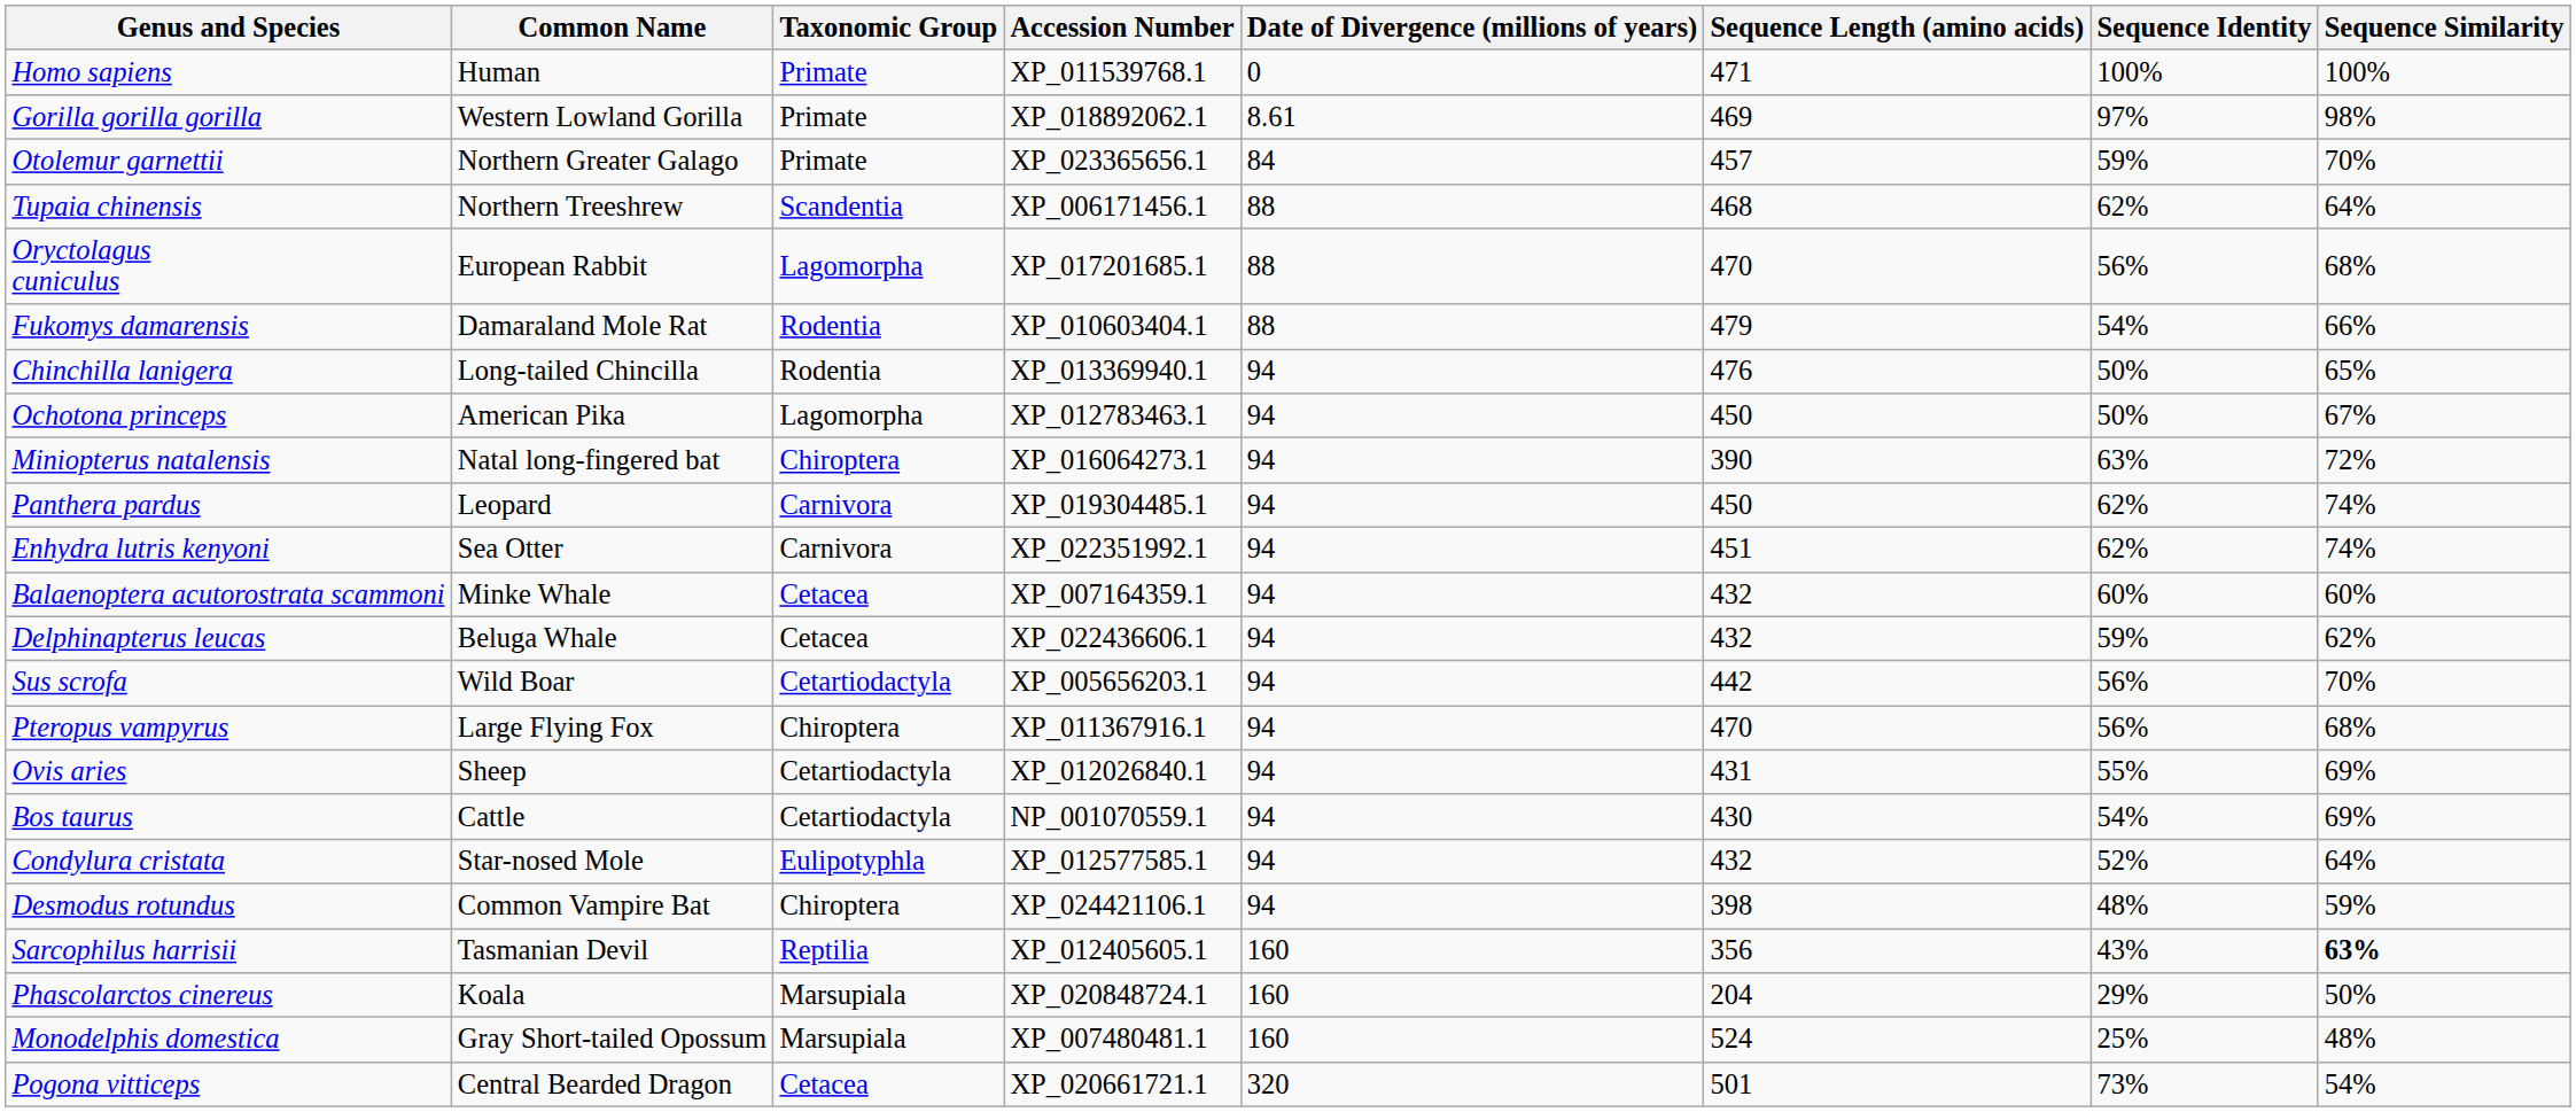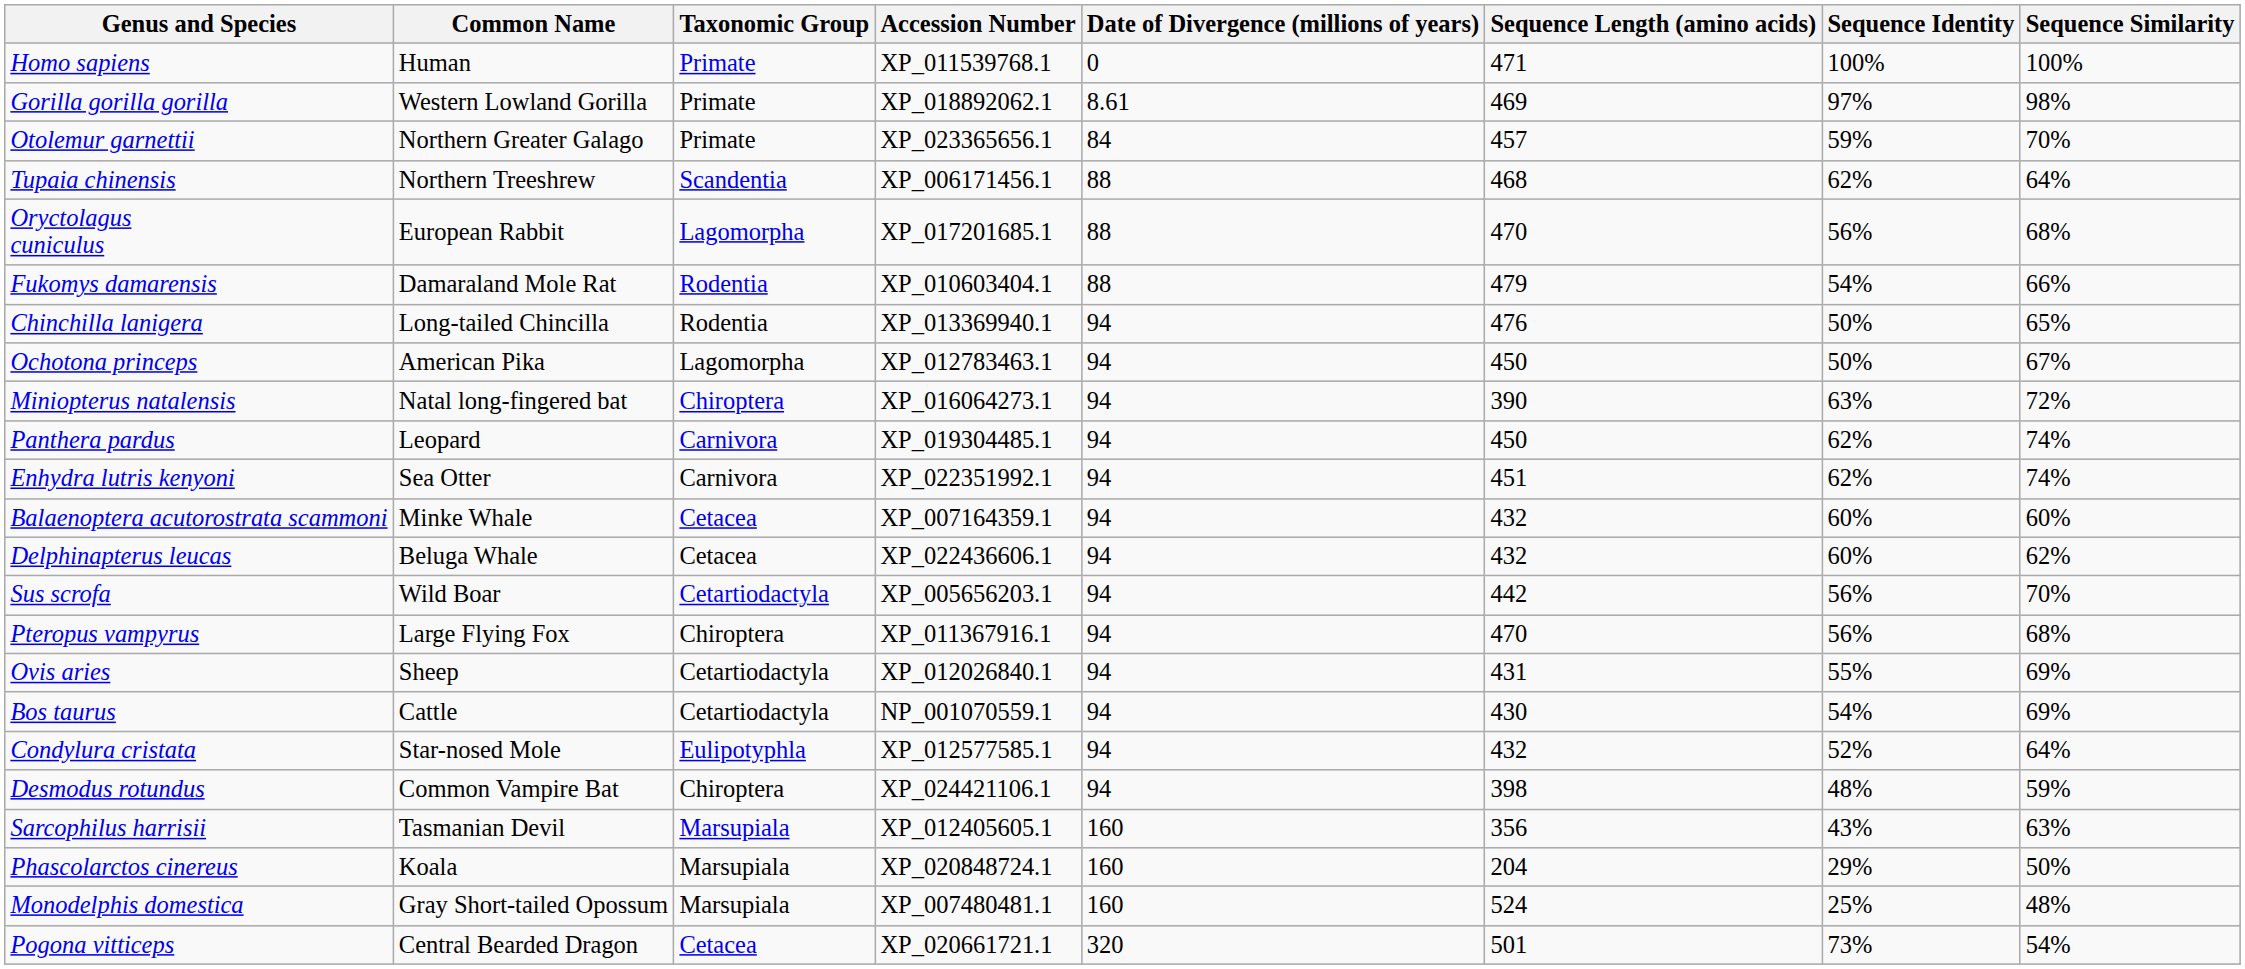 <table class="wikitable">
 <tr>
 <th>Genus and Species</th>
 <th>Common Name</th>
 <th>Taxonomic Group</th>
 <th>Accession Number</th>
 <th>Date of Divergence (millions of years)</th>
 <th>Sequence Length (amino acids)</th>
 <th>Sequence Identity</th>
 <th>Sequence Similarity</th>
 </tr>
 <tr>
 <td><em><a href='#'>Homo sapiens</a></em></td>
 <td>Human</td>
 <td><a href='#'>Primate</a></td>
 <td>XP_011539768.1</td>
 <td>0</td>
 <td>471</td>
 <td>100%</td>
 <td>100%</td>
 </tr>
 <tr>
 <td><em><a href='#'>Gorilla gorilla gorilla</a></em></td>
 <td>Western Lowland Gorilla</td>
 <td>Primate</td>
 <td>XP_018892062.1</td>
 <td>8.61</td>
 <td>469</td>
 <td>97%</td>
 <td>98%</td>
 </tr>
 <tr>
 <td><em><a href='#'>Otolemur garnettii</a></em></td>
 <td>Northern Greater Galago</td>
 <td>Primate</td>
 <td>XP_023365656.1</td>
 <td>84</td>
 <td>457</td>
 <td>59%</td>
 <td>70%</td>
 </tr>
 <tr>
 <td><em><a href='#'>Tupaia chinensis</a></em></td>
 <td>Northern Treeshrew</td>
 <td><a href='#'>Scandentia</a></td>
 <td>XP_006171456.1</td>
 <td>88</td>
 <td>468</td>
 <td>62%</td>
 <td>64%</td>
 </tr>
 <tr>
 <td><em><a href='#'>Oryctolagus</a></em><br><em><a href='#'>cuniculus</a></em></td>
 <td>European Rabbit</td>
 <td><a href='#'>Lagomorpha</a></td>
 <td>XP_017201685.1</td>
 <td>88</td>
 <td>470</td>
 <td>56%</td>
 <td>68%</td>
 </tr>
 <tr>
 <td><em><a href='#'>Fukomys damarensis</a></em></td>
 <td>Damaraland Mole Rat</td>
 <td><a href='#'>Rodentia</a></td>
 <td>XP_010603404.1</td>
 <td>88</td>
 <td>479</td>
 <td>54%</td>
 <td>66%</td>
 </tr>
 <tr>
 <td><em><a href='#'>Chinchilla lanigera</a></em></td>
 <td>Long-tailed Chincilla</td>
 <td>Rodentia</td>
 <td>XP_013369940.1</td>
 <td>94</td>
 <td>476</td>
 <td>50%</td>
 <td>65%</td>
 </tr>
 <tr>
 <td><em><a href='#'>Ochotona princeps</a></em></td>
 <td>American Pika</td>
 <td>Lagomorpha</td>
 <td>XP_012783463.1</td>
 <td>94</td>
 <td>450</td>
 <td>50%</td>
 <td>67%</td>
 </tr>
 <tr>
 <td><em><a href='#'>Miniopterus natalensis</a></em></td>
 <td>Natal long-fingered bat</td>
 <td><a href='#'>Chiroptera</a></td>
 <td>XP_016064273.1</td>
 <td>94</td>
 <td>390</td>
 <td>63%</td>
 <td>72%</td>
 </tr>
 <tr>
 <td><em><a href='#'>Panthera pardus</a></em></td>
 <td>Leopard</td>
 <td><a href='#'>Carnivora</a></td>
 <td>XP_019304485.1</td>
 <td>94</td>
 <td>450</td>
 <td>62%</td>
 <td>74%</td>
 </tr>
 <tr>
 <td><em><a href='#'>Enhydra lutris kenyoni</a></em></td>
 <td>Sea Otter</td>
 <td>Carnivora</td>
 <td>XP_022351992.1</td>
 <td>94</td>
 <td>451</td>
 <td>62%</td>
 <td>74%</td>
 </tr>
 <tr>
 <td><em><a href='#'>Balaenoptera acutorostrata scammoni</a></em></td>
 <td>Minke Whale</td>
 <td><a href='#'>Cetacea</a></td>
 <td>XP_007164359.1</td>
 <td>94</td>
 <td>432</td>
 <td>60%</td>
 <td>60%</td>
 </tr>
 <tr>
 <td><em><a href='#'>Delphinapterus leucas</a></em></td>
 <td>Beluga Whale</td>
 <td>Cetacea</td>
 <td>XP_022436606.1</td>
 <td>94</td>
 <td>432</td>
-<td>59%</td>
+<td>60%</td>
 <td>62%</td>
 </tr>
 <tr>
 <td><em><a href='#'>Sus scrofa</a></em></td>
 <td>Wild Boar</td>
 <td><a href='#'>Cetartiodactyla</a></td>
 <td>XP_005656203.1</td>
 <td>94</td>
 <td>442</td>
 <td>56%</td>
 <td>70%</td>
 </tr>
 <tr>
 <td><em><a href='#'>Pteropus vampyrus</a></em></td>
 <td>Large Flying Fox</td>
 <td>Chiroptera</td>
 <td>XP_011367916.1</td>
 <td>94</td>
 <td>470</td>
 <td>56%</td>
 <td>68%</td>
 </tr>
 <tr>
 <td><em><a href='#'>Ovis aries</a></em></td>
 <td>Sheep</td>
 <td>Cetartiodactyla</td>
 <td>XP_012026840.1</td>
 <td>94</td>
 <td>431</td>
 <td>55%</td>
 <td>69%</td>
 </tr>
 <tr>
 <td><em><a href='#'>Bos taurus</a></em></td>
 <td>Cattle</td>
 <td>Cetartiodactyla</td>
 <td>NP_001070559.1</td>
 <td>94</td>
 <td>430</td>
 <td>54%</td>
 <td>69%</td>
 </tr>
 <tr>
 <td><em><a href='#'>Condylura cristata</a></em></td>
 <td>Star-nosed Mole</td>
 <td><a href='#'>Eulipotyphla</a></td>
 <td>XP_012577585.1</td>
 <td>94</td>
 <td>432</td>
 <td>52%</td>
 <td>64%</td>
 </tr>
 <tr>
 <td><em><a href='#'>Desmodus rotundus</a></em></td>
 <td>Common Vampire Bat</td>
 <td>Chiroptera</td>
 <td>XP_024421106.1</td>
 <td>94</td>
 <td>398</td>
 <td>48%</td>
 <td>59%</td>
 </tr>
 <tr>
 <td><em><a href='#'>Sarcophilus harrisii</a></em></td>
 <td>Tasmanian Devil</td>
-<td><a href='#'>Reptilia</a></td>
+<td><a href='#'>Marsupiala</a></td>
 <td>XP_012405605.1</td>
 <td>160</td>
 <td>356</td>
 <td>43%</td>
-<td><strong>63%</strong></td>
+<td>63%</td>
 </tr>
 <tr>
 <td><em><a href='#'>Phascolarctos cinereus</a></em></td>
 <td>Koala</td>
 <td>Marsupiala</td>
 <td>XP_020848724.1</td>
 <td>160</td>
 <td>204</td>
 <td>29%</td>
 <td>50%</td>
 </tr>
 <tr>
 <td><em><a href='#'>Monodelphis domestica</a></em></td>
 <td>Gray Short-tailed Opossum</td>
 <td>Marsupiala</td>
 <td>XP_007480481.1</td>
 <td>160</td>
 <td>524</td>
 <td>25%</td>
 <td>48%</td>
 </tr>
 <tr>
 <td><em><a href='#'>Pogona vitticeps</a></em></td>
 <td>Central Bearded Dragon</td>
 <td><a href='#'>Cetacea</a></td>
 <td>XP_020661721.1</td>
 <td>320</td>
 <td>501</td>
 <td>73%</td>
 <td>54%</td>
 </tr>
 </table>
